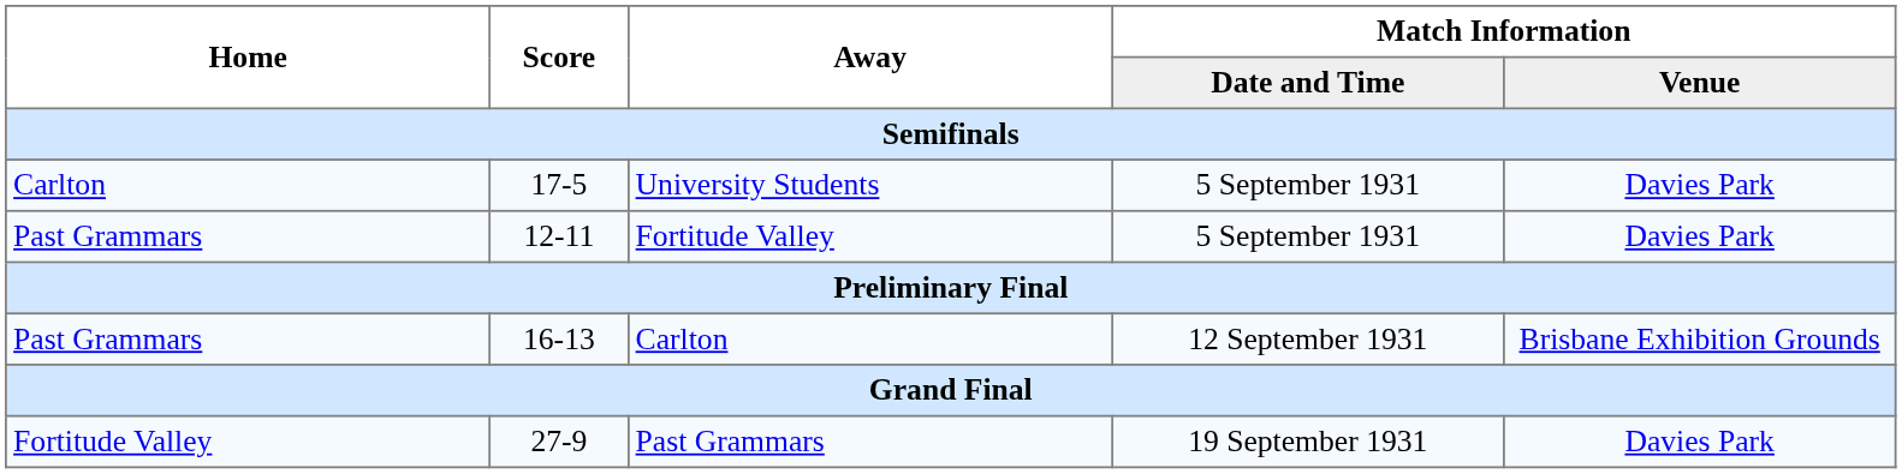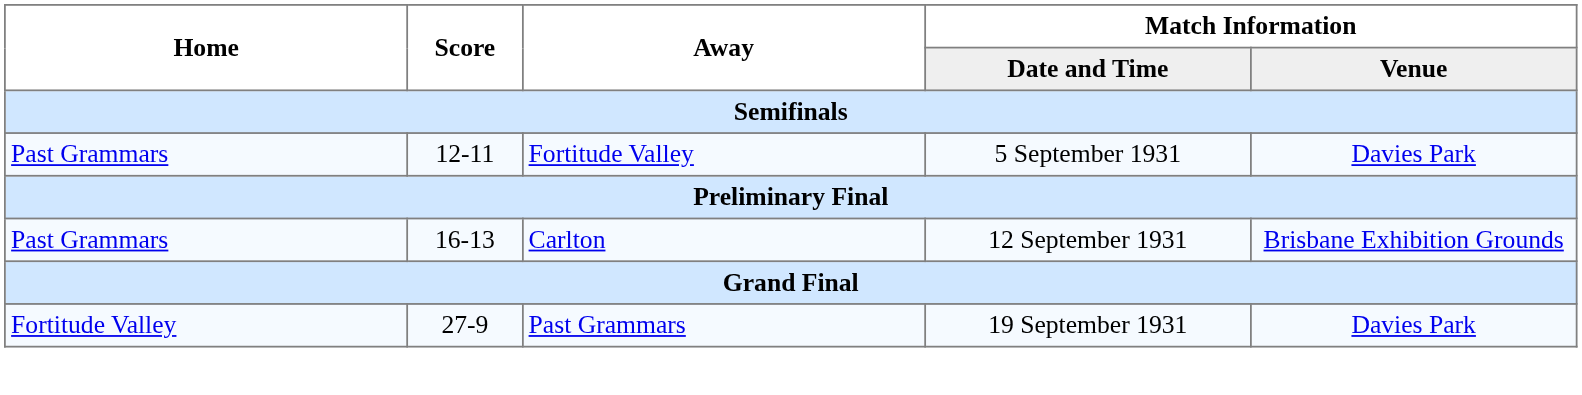 <table border="1" cellpadding="3" cellspacing="0" width="100%" style="border-collapse:collapse; font-size:90%; text-align:center;">
 <tr>
 <th rowspan="2" width="21%">Home</th>
 <th rowspan="2" width="6%">Score</th>
 <th rowspan="2" width="21%">Away</th>
 <th colspan="2">Match Information</th>
 </tr>
 <tr bgcolor="#EFEFEF">
 <th width="17%">Date and Time</th>
 <th width="17%">Venue</th>
 </tr>
 <tr bgcolor="#D0E7FF">
 <td colspan="5"><strong>Semifinals</strong></td>
-</tr>
-<tr bgcolor="#F5FAFF">
-<td align="left"> <a href='#'>Carlton</a></td>
-<td>17-5</td>
-<td align="left"> <a href='#'>University Students</a></td>
-<td>5 September 1931</td>
-<td><a href='#'>Davies Park</a></td>
 </tr>
 <tr bgcolor="#F5FAFF">
 <td align="left"> <a href='#'>Past Grammars</a></td>
 <td>12-11</td>
 <td align="left"> <a href='#'>Fortitude Valley</a></td>
 <td>5 September 1931</td>
 <td><a href='#'>Davies Park</a></td>
 </tr>
 <tr bgcolor="#D0E7FF">
 <td colspan="5"><strong>Preliminary Final</strong></td>
 </tr>
 <tr bgcolor="#F5FAFF">
 <td align="left"> <a href='#'>Past Grammars</a></td>
 <td>16-13</td>
 <td align="left"> <a href='#'>Carlton</a></td>
 <td>12 September 1931</td>
 <td><a href='#'>Brisbane Exhibition Grounds</a></td>
 </tr>
 <tr bgcolor="#D0E7FF">
 <td colspan="5"><strong>Grand Final</strong></td>
 </tr>
 <tr bgcolor="#F5FAFF">
 <td align="left"> <a href='#'>Fortitude Valley</a></td>
 <td>27-9</td>
 <td align="left"> <a href='#'>Past Grammars</a></td>
 <td>19 September 1931</td>
 <td><a href='#'>Davies Park</a></td>
 </tr>
 </table>
